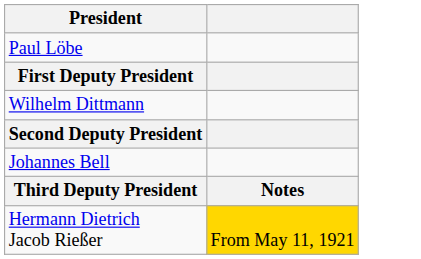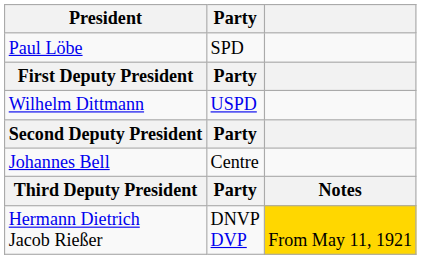 <table class="wikitable">
 <tr>
 <th>President</th>
+<th>Party</th>
 <th></th>
 </tr>
 <tr>
 <td><a href='#'>Paul Löbe</a></td>
+<td>SPD</td>
 <td></td>
 </tr>
 <tr>
 <th>First Deputy President</th>
+<th>Party</th>
 <th></th>
 </tr>
 <tr>
 <td><a href='#'>Wilhelm Dittmann</a></td>
+<td><a href='#'>USPD</a></td>
 <td></td>
 </tr>
 <tr>
 <th>Second Deputy President</th>
+<th>Party</th>
 <th></th>
 </tr>
 <tr>
 <td><a href='#'>Johannes Bell</a></td>
+<td>Centre</td>
 <td></td>
 </tr>
 <tr>
 <th>Third Deputy President</th>
+<th>Party</th>
 <th>Notes</th>
 </tr>
 <tr>
 <td><a href='#'>Hermann Dietrich</a><br>Jacob Rießer</td>
+<td>DNVP<br><a href='#'>DVP</a></td>
 <td style="background: gold;"><br>From May 11, 1921</td>
 </tr>
 </table>
